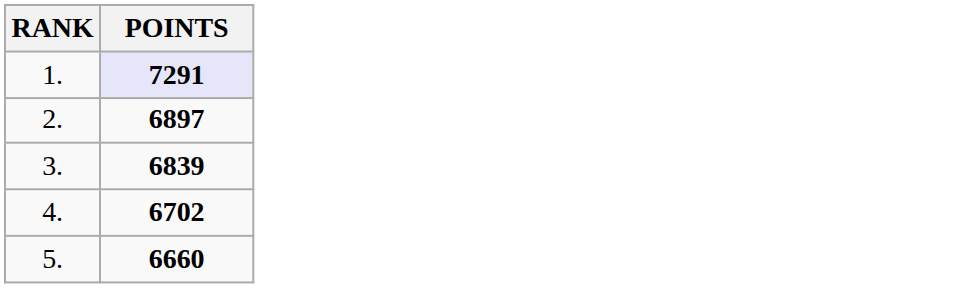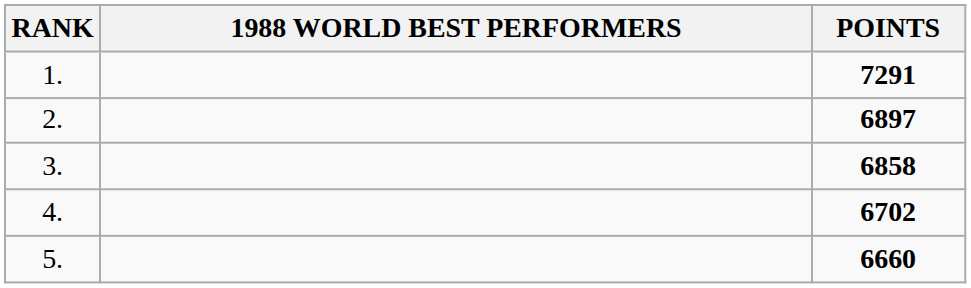 <table class="wikitable" style="border-collapse: collapse; font-size: 90%;">
 <tr>
 <th>RANK</th>
+<th align="center" style="width: 25em">1988 WORLD BEST PERFORMERS</th>
 <th align="center" style="width: 5em">POINTS</th>
 </tr>
 <tr>
 <td align="center">1.</td>
-<td align="center" style="background: lavender;"><strong>7291</strong></td>
+<td></td>
+<td align="center"><strong>7291</strong></td>
 </tr>
 <tr>
 <td align="center">2.</td>
+<td></td>
 <td align="center"><strong>6897</strong></td>
 </tr>
 <tr>
 <td align="center">3.</td>
-<td align="center"><strong>6839</strong></td>
+<td></td>
+<td align="center"><strong>6858</strong></td>
 </tr>
 <tr>
 <td align="center">4.</td>
+<td></td>
 <td align="center"><strong>6702</strong></td>
 </tr>
 <tr>
 <td align="center">5.</td>
+<td></td>
 <td align="center"><strong>6660</strong></td>
 </tr>
 </table>
